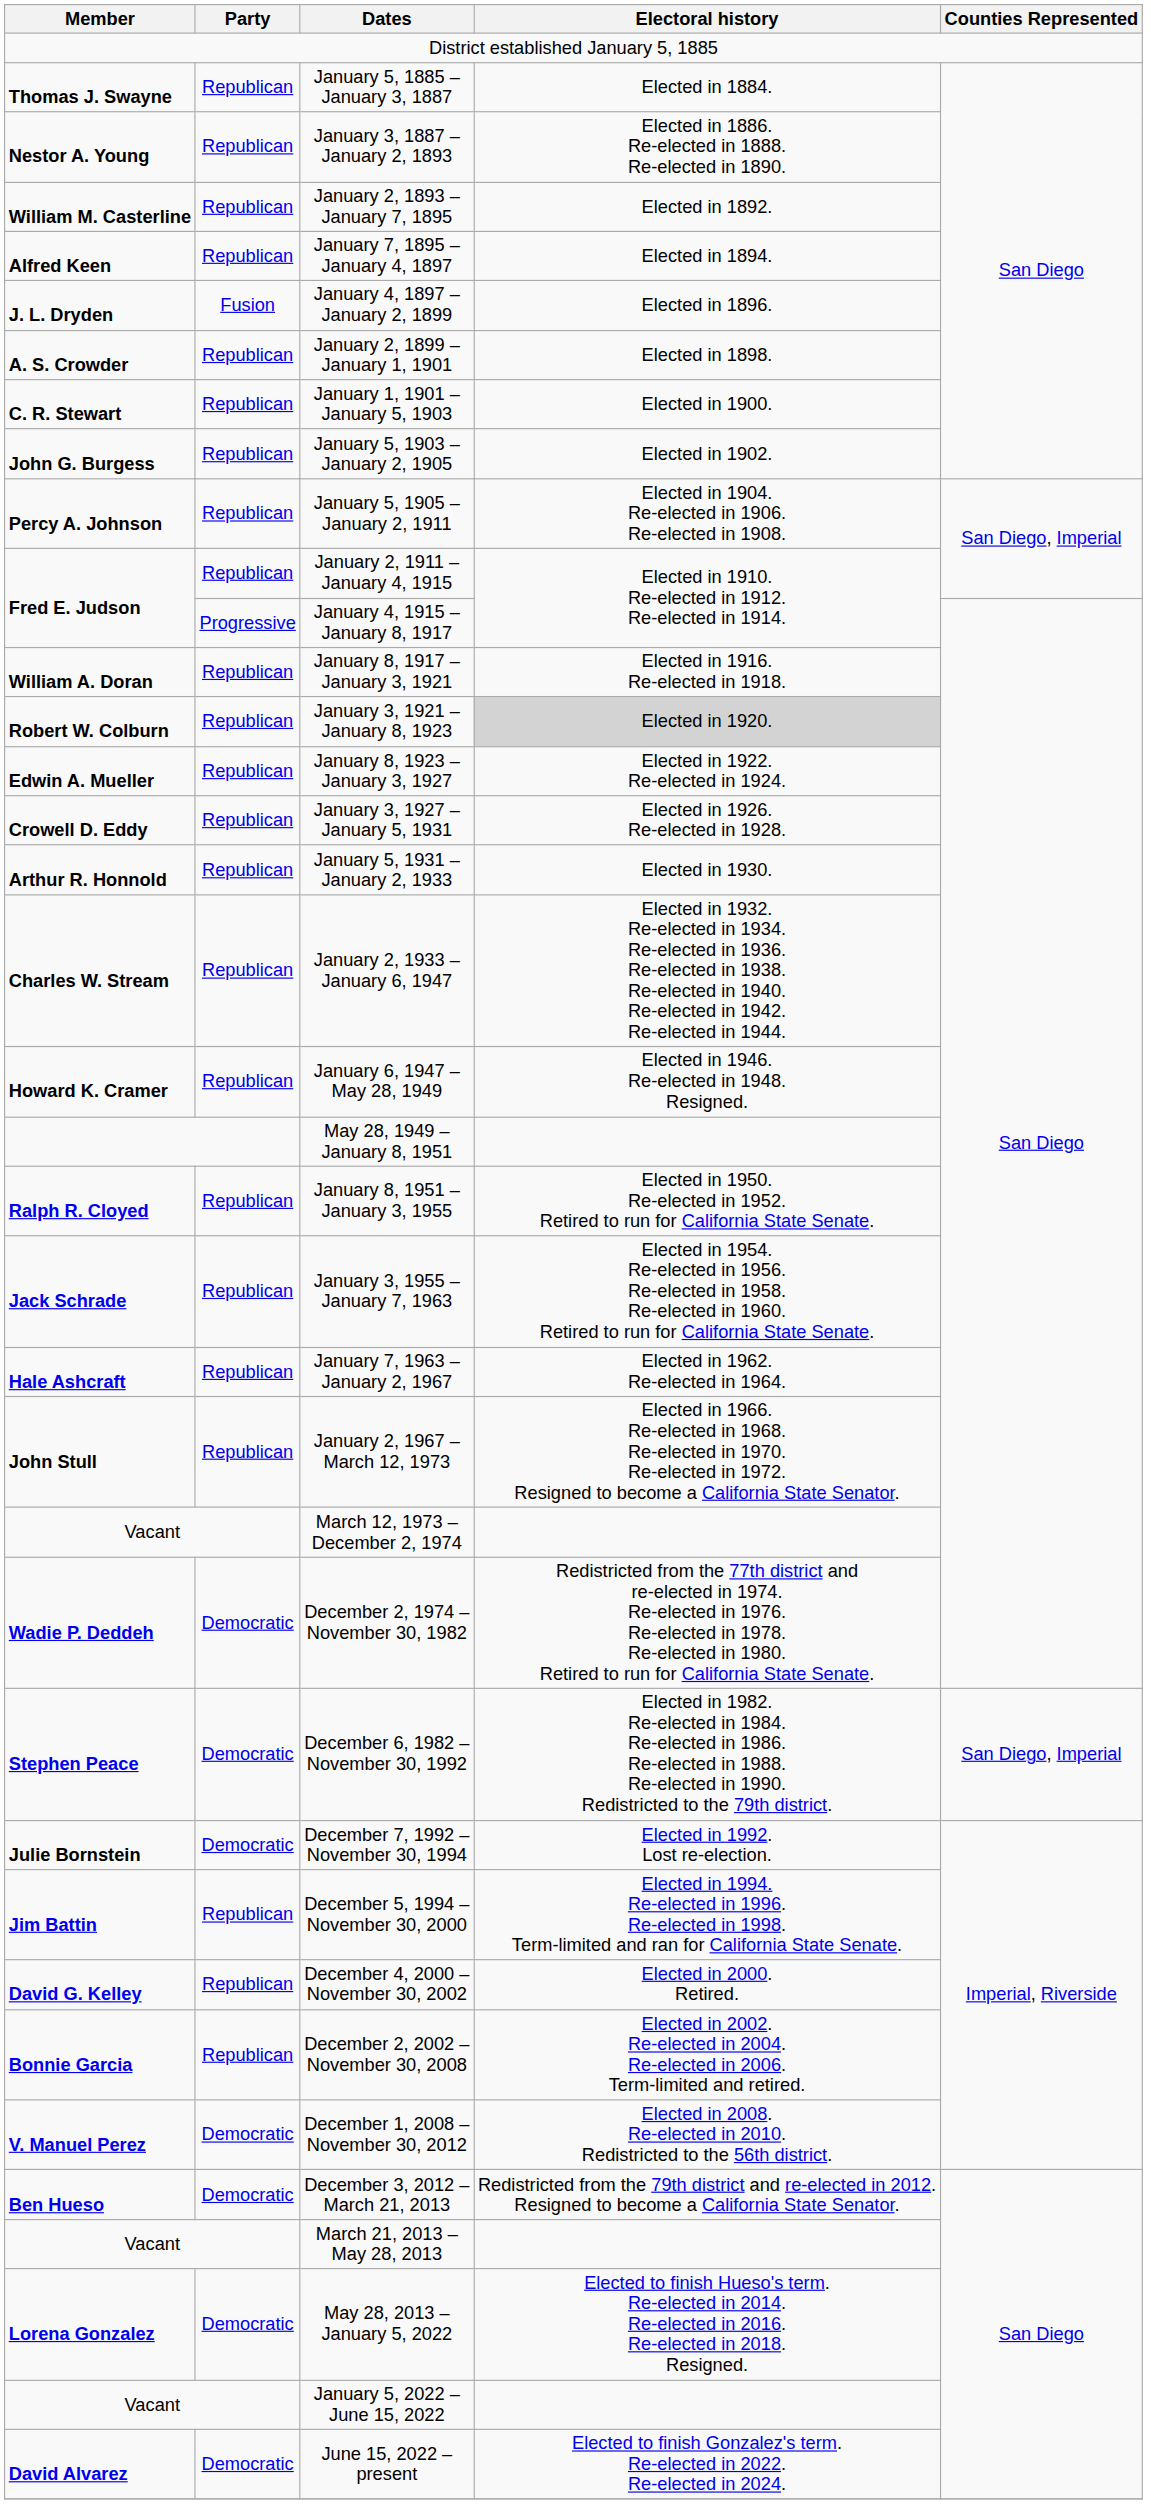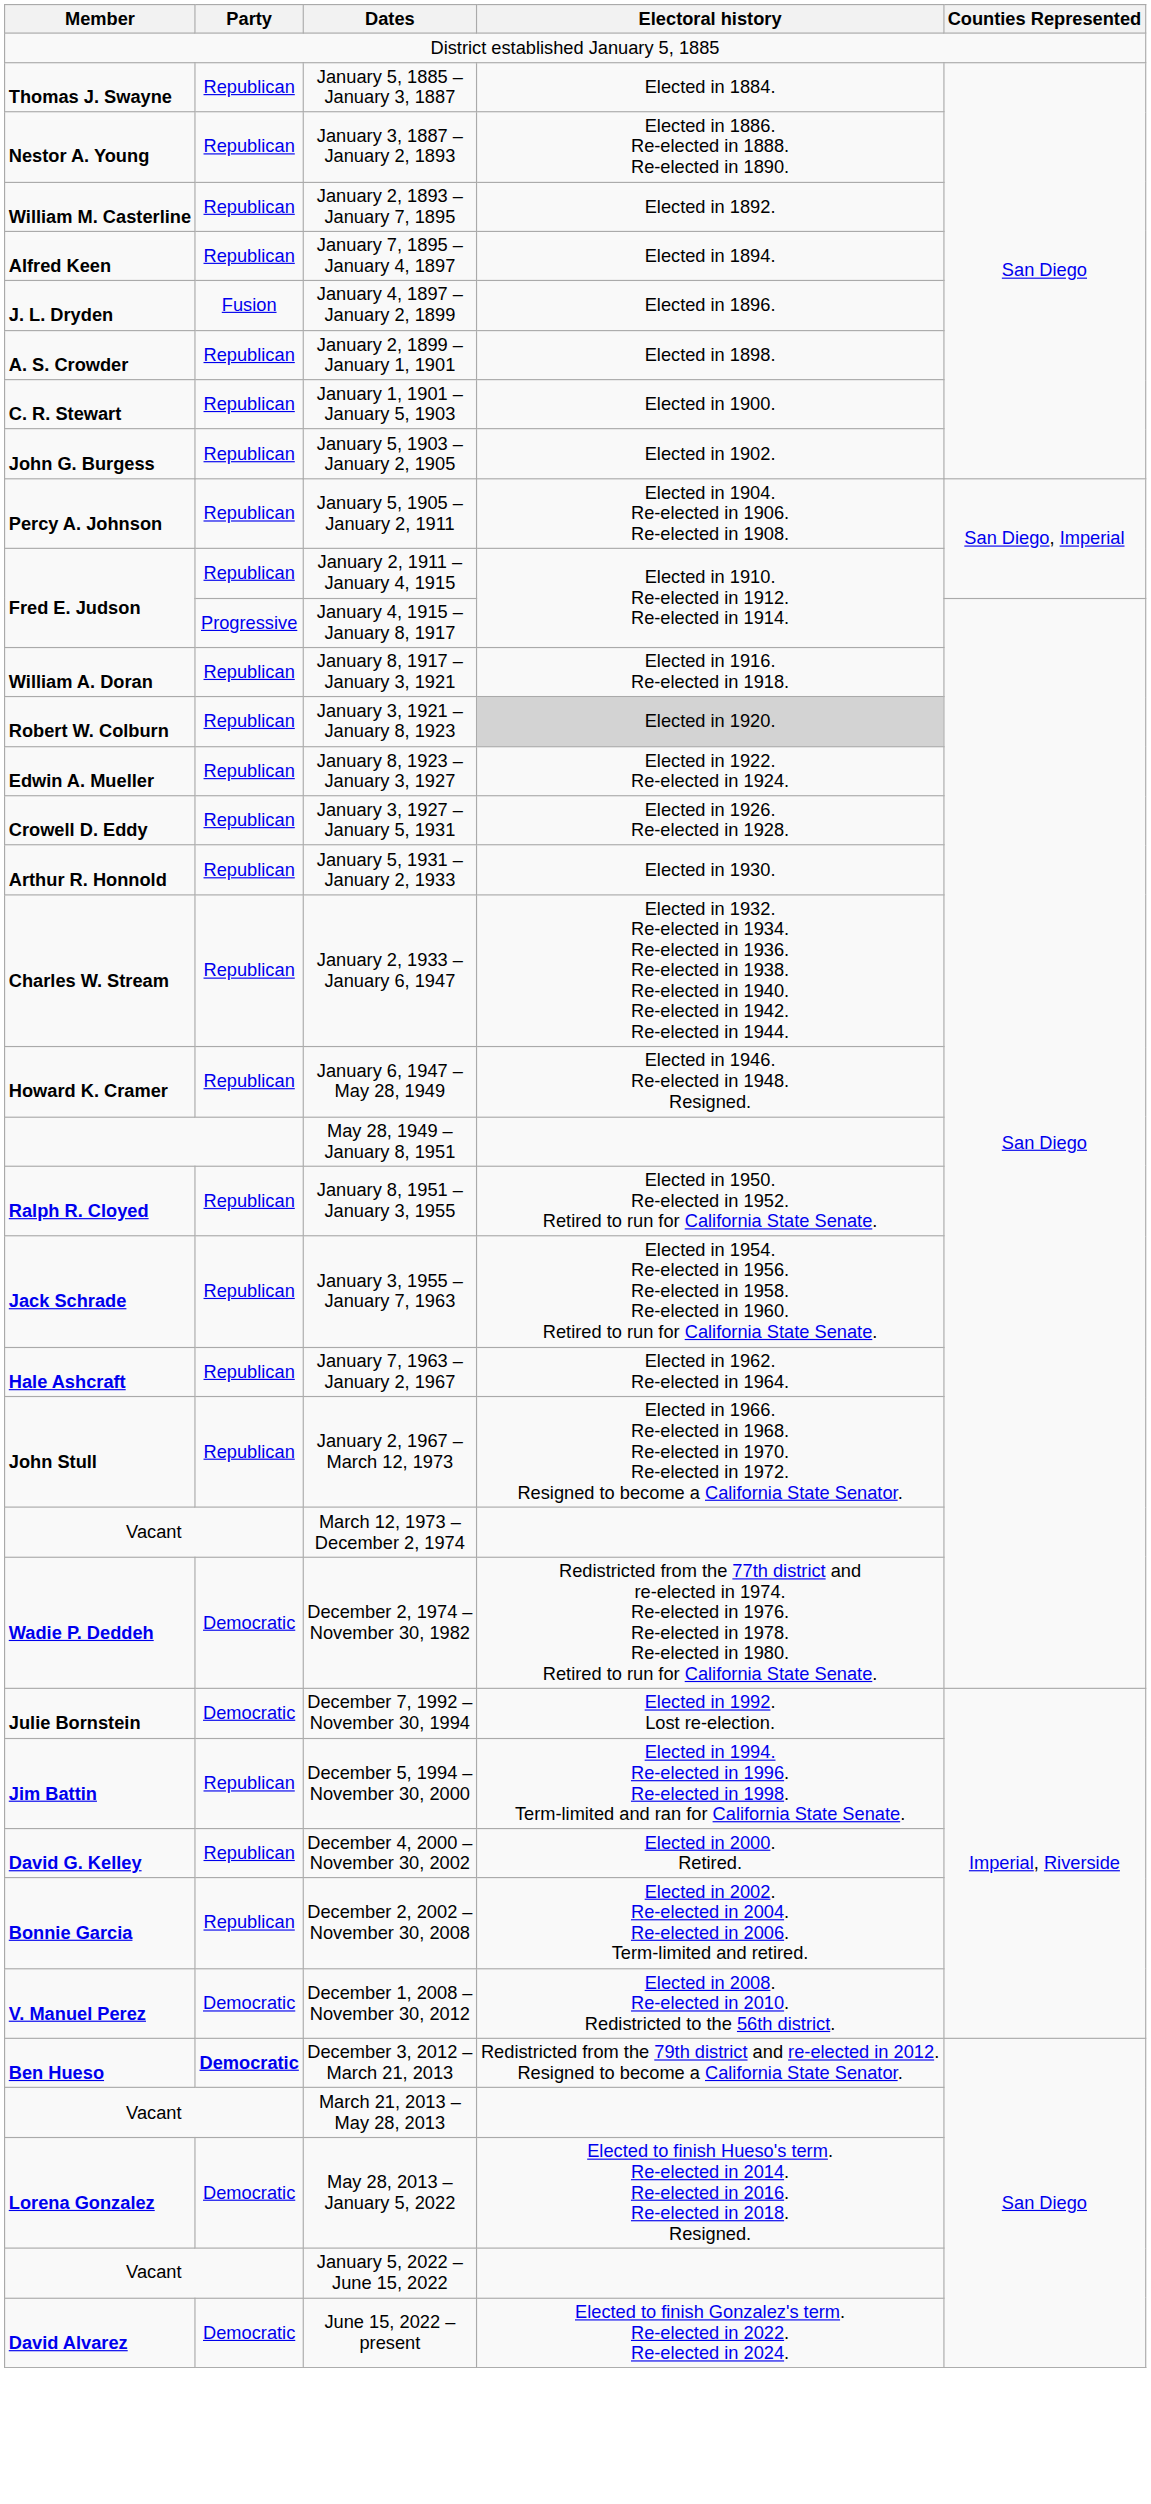 <table class=wikitable style="text-align:center">
 <tr>
 <th>Member</th>
 <th>Party</th>
 <th>Dates</th>
 <th>Electoral history</th>
 <th>Counties Represented</th>
 </tr>
 <tr>
 <td colspan=5>District established January 5, 1885</td>
 </tr>
 <tr>
 <td align=left><br> <strong>Thomas J. Swayne</strong><br></td>
 <td><a href='#'>Republican</a></td>
 <td>January 5, 1885 – <br>January 3, 1887</td>
 <td>Elected in 1884. <br> </td>
 <td rowspan="9"><a href='#'>San Diego</a></td>
 </tr>
 <tr>
 <td align=left><br> <strong>Nestor A. Young</strong><br></td>
 <td><a href='#'>Republican</a></td>
 <td>January 3, 1887 – <br>January 2, 1893</td>
 <td>Elected in 1886. <br> Re-elected in 1888. <br> Re-elected in 1890. <br> </td>
 </tr>
 <tr>
 <td align=left><br> <strong>William M. Casterline</strong><br></td>
 <td><a href='#'>Republican</a></td>
 <td>January 2, 1893 – <br>January 7, 1895</td>
 <td>Elected in 1892. <br> </td>
 </tr>
 <tr>
 <td align=left><br> <strong>Alfred Keen</strong><br></td>
 <td><a href='#'>Republican</a></td>
 <td>January 7, 1895 – <br>January 4, 1897</td>
 <td>Elected in 1894.<br> </td>
 </tr>
 <tr>
 <td align=left><br> <strong>J. L. Dryden</strong><br></td>
 <td><a href='#'>Fusion</a></td>
 <td>January 4, 1897 – <br>January 2, 1899</td>
 <td>Elected in 1896. <br> </td>
 </tr>
 <tr>
 <td align=left><br> <strong>A. S. Crowder</strong><br></td>
 <td><a href='#'>Republican</a></td>
 <td>January 2, 1899 – <br>January 1, 1901</td>
 <td>Elected in 1898. <br> </td>
 </tr>
 <tr>
 <td align=left><br> <strong>C. R. Stewart</strong><br></td>
 <td><a href='#'>Republican</a></td>
 <td>January 1, 1901 – <br>January 5, 1903</td>
 <td>Elected in 1900. <br> </td>
 </tr>
 <tr>
 <td align=left> <br> <strong>John G. Burgess</strong><br></td>
 <td><a href='#'>Republican</a></td>
 <td>January 5, 1903 – <br>January 2, 1905</td>
 <td>Elected in 1902. <br> </td>
 </tr>
 <tr>
 <td rowspan=2 align=left> <br><strong>Percy A. Johnson</strong><br></td>
 <td rowspan=2 ><a href='#'>Republican</a></td>
 <td rowspan=2>January 5, 1905 – <br>January 2, 1911</td>
 <td rowspan="2">Elected in 1904. <br> Re-elected in 1906. <br> Re-elected in 1908. <br> </td>
 </tr>
 <tr>
 <td rowspan="2"><a href='#'>San Diego</a>, <a href='#'>Imperial</a></td>
 </tr>
 <tr>
 <td rowspan=2 align=left> <br><strong>Fred E. Judson</strong><br></td>
 <td><a href='#'>Republican</a></td>
 <td>January 2, 1911 – <br>January 4, 1915</td>
 <td rowspan="2">Elected in 1910. <br> Re-elected in 1912. <br> Re-elected in 1914. <br> </td>
 </tr>
 <tr>
 <td><a href='#'>Progressive</a></td>
 <td>January 4, 1915 – <br> January 8, 1917</td>
 <td rowspan="15"><a href='#'>San Diego</a></td>
 </tr>
 <tr>
 <td align=left> <br> <strong>William A. Doran</strong><br></td>
 <td><a href='#'>Republican</a></td>
 <td>January 8, 1917 – <br>January 3, 1921</td>
 <td>Elected in 1916. <br> Re-elected in 1918. <br> </td>
 </tr>
 <tr>
 <td align=left> <br> <strong>Robert W. Colburn</strong><br></td>
 <td><a href='#'>Republican</a></td>
 <td>January 3, 1921 – <br>January 8, 1923</td>
 <td style="background: lightgrey;">Elected in 1920. <br> </td>
 </tr>
 <tr>
 <td align=left> <br> <strong>Edwin A. Mueller</strong><br></td>
 <td><a href='#'>Republican</a></td>
 <td>January 8, 1923 – <br>January 3, 1927</td>
 <td>Elected in 1922. <br> Re-elected in 1924. <br> </td>
 </tr>
 <tr>
 <td align=left> <br> <strong>Crowell D. Eddy</strong><br></td>
 <td><a href='#'>Republican</a></td>
 <td>January 3, 1927 – <br>January 5, 1931</td>
 <td>Elected in 1926. <br> Re-elected in 1928. <br> </td>
 </tr>
 <tr>
 <td align=left> <br> <strong>Arthur R. Honnold</strong><br></td>
 <td><a href='#'>Republican</a></td>
 <td>January 5, 1931 – <br>January 2, 1933</td>
 <td>Elected in 1930. <br> </td>
 </tr>
 <tr>
 <td align=left> <br> <strong>Charles W. Stream</strong><br></td>
 <td><a href='#'>Republican</a></td>
 <td>January 2, 1933 – <br>January 6, 1947</td>
 <td>Elected in 1932. <br> Re-elected in 1934. <br> Re-elected in 1936. <br> Re-elected in 1938. <br> Re-elected in 1940. <br> Re-elected in 1942. <br> Re-elected in 1944. <br> </td>
 </tr>
 <tr>
 <td align=left> <br> <strong>Howard K. Cramer</strong><br></td>
 <td><a href='#'>Republican</a></td>
 <td>January 6, 1947 – <br>May 28, 1949</td>
 <td>Elected in 1946. <br> Re-elected in 1948. <br> Resigned.</td>
 </tr>
 <tr>
 <td colspan="2"></td>
 <td>May 28, 1949 – <br> January 8, 1951</td>
 <td></td>
 </tr>
 <tr>
 <td align="left">  <br> <strong><a href='#'>Ralph R. Cloyed</a></strong><br></td>
 <td><a href='#'>Republican</a></td>
 <td>January 8, 1951 – <br>January 3, 1955</td>
 <td>Elected in 1950. <br> Re-elected in 1952. <br> Retired to run for <a href='#'>California State Senate</a>.</td>
 </tr>
 <tr>
 <td align="left"> <br> <strong><a href='#'>Jack Schrade</a></strong><br></td>
 <td><a href='#'>Republican</a></td>
 <td>January 3, 1955 – <br>January 7, 1963</td>
 <td>Elected in 1954. <br> Re-elected in 1956. <br> Re-elected in 1958. <br> Re-elected in 1960. <br> Retired to run for <a href='#'>California State Senate</a>.</td>
 </tr>
 <tr>
 <td align="left"> <br> <strong><a href='#'>Hale Ashcraft</a></strong><br></td>
 <td><a href='#'>Republican</a></td>
 <td>January 7, 1963 – <br>January 2, 1967</td>
 <td>Elected in 1962. <br> Re-elected in 1964. <br> </td>
 </tr>
 <tr>
 <td align="left"> <br> <strong>John Stull</strong><br></td>
 <td><a href='#'>Republican</a></td>
 <td>January 2, 1967 – <br>March 12, 1973</td>
 <td>Elected in 1966. <br> Re-elected in 1968. <br> Re-elected in 1970. <br> Re-elected in 1972. <br> Resigned to become a <a href='#'>California State Senator</a>.</td>
 </tr>
 <tr>
 <td colspan="2">Vacant</td>
 <td>March 12, 1973 – <br> December 2, 1974</td>
 <td></td>
 </tr>
 <tr>
 <td align="left"> <br> <strong><a href='#'>Wadie P. Deddeh</a></strong><br></td>
 <td><a href='#'>Democratic</a></td>
 <td>December 2, 1974 – <br>November 30, 1982</td>
 <td>Redistricted from the <a href='#'>77th district</a> and <br> re-elected in 1974. <br> Re-elected in 1976. <br> Re-elected in 1978. <br> Re-elected in 1980. <br> Retired to run for <a href='#'>California State Senate</a>.</td>
 </tr>
 <tr>
-<td align=left> <br> <strong><a href='#'>Stephen Peace</a></strong><br></td>
-<td><a href='#'>Democratic</a></td>
-<td>December 6, 1982 – <br>November 30, 1992</td>
-<td>Elected in 1982. <br> Re-elected in 1984. <br> Re-elected in 1986. <br> Re-elected in 1988. <br> Re-elected in 1990. <br> Redistricted to the <a href='#'>79th district</a>.</td>
-<td><a href='#'>San Diego</a>, <a href='#'>Imperial</a></td>
-</tr>
-<tr>
 <td align=left><br> <strong>Julie Bornstein</strong><br></td>
 <td><a href='#'>Democratic</a></td>
 <td>December 7, 1992 – <br>November 30, 1994</td>
 <td><a href='#'>Elected in 1992</a>. <br> Lost re-election.</td>
 <td rowspan="5"><a href='#'>Imperial</a>, <a href='#'>Riverside</a></td>
 </tr>
 <tr>
 <td align=left> <br> <strong><a href='#'>Jim Battin</a></strong><br></td>
 <td><a href='#'>Republican</a></td>
 <td>December 5, 1994 – <br>November 30, 2000</td>
 <td><a href='#'>Elected in 1994.</a> <br> <a href='#'>Re-elected in 1996</a>. <br> <a href='#'>Re-elected in 1998</a>. <br> Term-limited and ran for <a href='#'>California State Senate</a>.</td>
 </tr>
 <tr>
 <td align=left> <br> <strong><a href='#'>David G. Kelley</a></strong><br></td>
 <td><a href='#'>Republican</a></td>
 <td>December 4, 2000 – <br>November 30, 2002</td>
 <td><a href='#'>Elected in 2000</a>. <br> Retired.</td>
 </tr>
 <tr>
 <td align=left> <br> <strong><a href='#'>Bonnie Garcia</a></strong><br></td>
 <td><a href='#'>Republican</a></td>
 <td>December 2, 2002 – <br>November 30, 2008</td>
 <td><a href='#'>Elected in 2002</a>. <br> <a href='#'>Re-elected in 2004</a>. <br> <a href='#'>Re-elected in 2006</a>. <br> Term-limited and retired.</td>
 </tr>
 <tr>
 <td align=left> <br> <strong><a href='#'>V. Manuel Perez</a></strong><br></td>
 <td><a href='#'>Democratic</a></td>
 <td>December 1, 2008 – <br>November 30, 2012</td>
 <td><a href='#'>Elected in 2008</a>. <br> <a href='#'>Re-elected in 2010</a>. <br> Redistricted to the <a href='#'>56th district</a>.</td>
 </tr>
 <tr>
 <td align=left> <br> <strong><a href='#'>Ben Hueso</a></strong><br></td>
-<td><a href='#'>Democratic</a></td>
+<td><strong><a href='#'>Democratic</a></strong></td>
 <td>December 3, 2012 – <br>March 21, 2013</td>
 <td>Redistricted from the <a href='#'>79th district</a> and <a href='#'>re-elected in 2012</a>. <br> Resigned to become a <a href='#'>California State Senator</a>.</td>
 <td rowspan="5"><a href='#'>San Diego</a></td>
 </tr>
 <tr>
 <td colspan="2">Vacant</td>
 <td>March 21, 2013 – <br>May 28, 2013</td>
 <td></td>
 </tr>
 <tr>
 <td align=left> <br> <strong><a href='#'>Lorena Gonzalez</a></strong><br></td>
 <td><a href='#'>Democratic</a></td>
 <td>May 28, 2013 – <br>January 5, 2022</td>
 <td><a href='#'>Elected to finish Hueso's term</a>. <br> <a href='#'>Re-elected in 2014</a>. <br> <a href='#'>Re-elected in 2016</a>. <br> <a href='#'>Re-elected in 2018</a>. <br> Resigned.</td>
 </tr>
 <tr>
 <td colspan="2">Vacant</td>
 <td>January 5, 2022 – <br>June 15, 2022</td>
 <td></td>
 </tr>
 <tr>
 <td align=left> <br> <strong><a href='#'>David Alvarez</a></strong><br></td>
 <td><a href='#'>Democratic</a></td>
 <td>June 15, 2022 – <br>present</td>
 <td><a href='#'>Elected to finish Gonzalez's term</a>. <br> <a href='#'>Re-elected in 2022</a>. <br> <a href='#'>Re-elected in 2024</a>.</td>
 </tr>
 <tr>
 </tr>
 </table>
